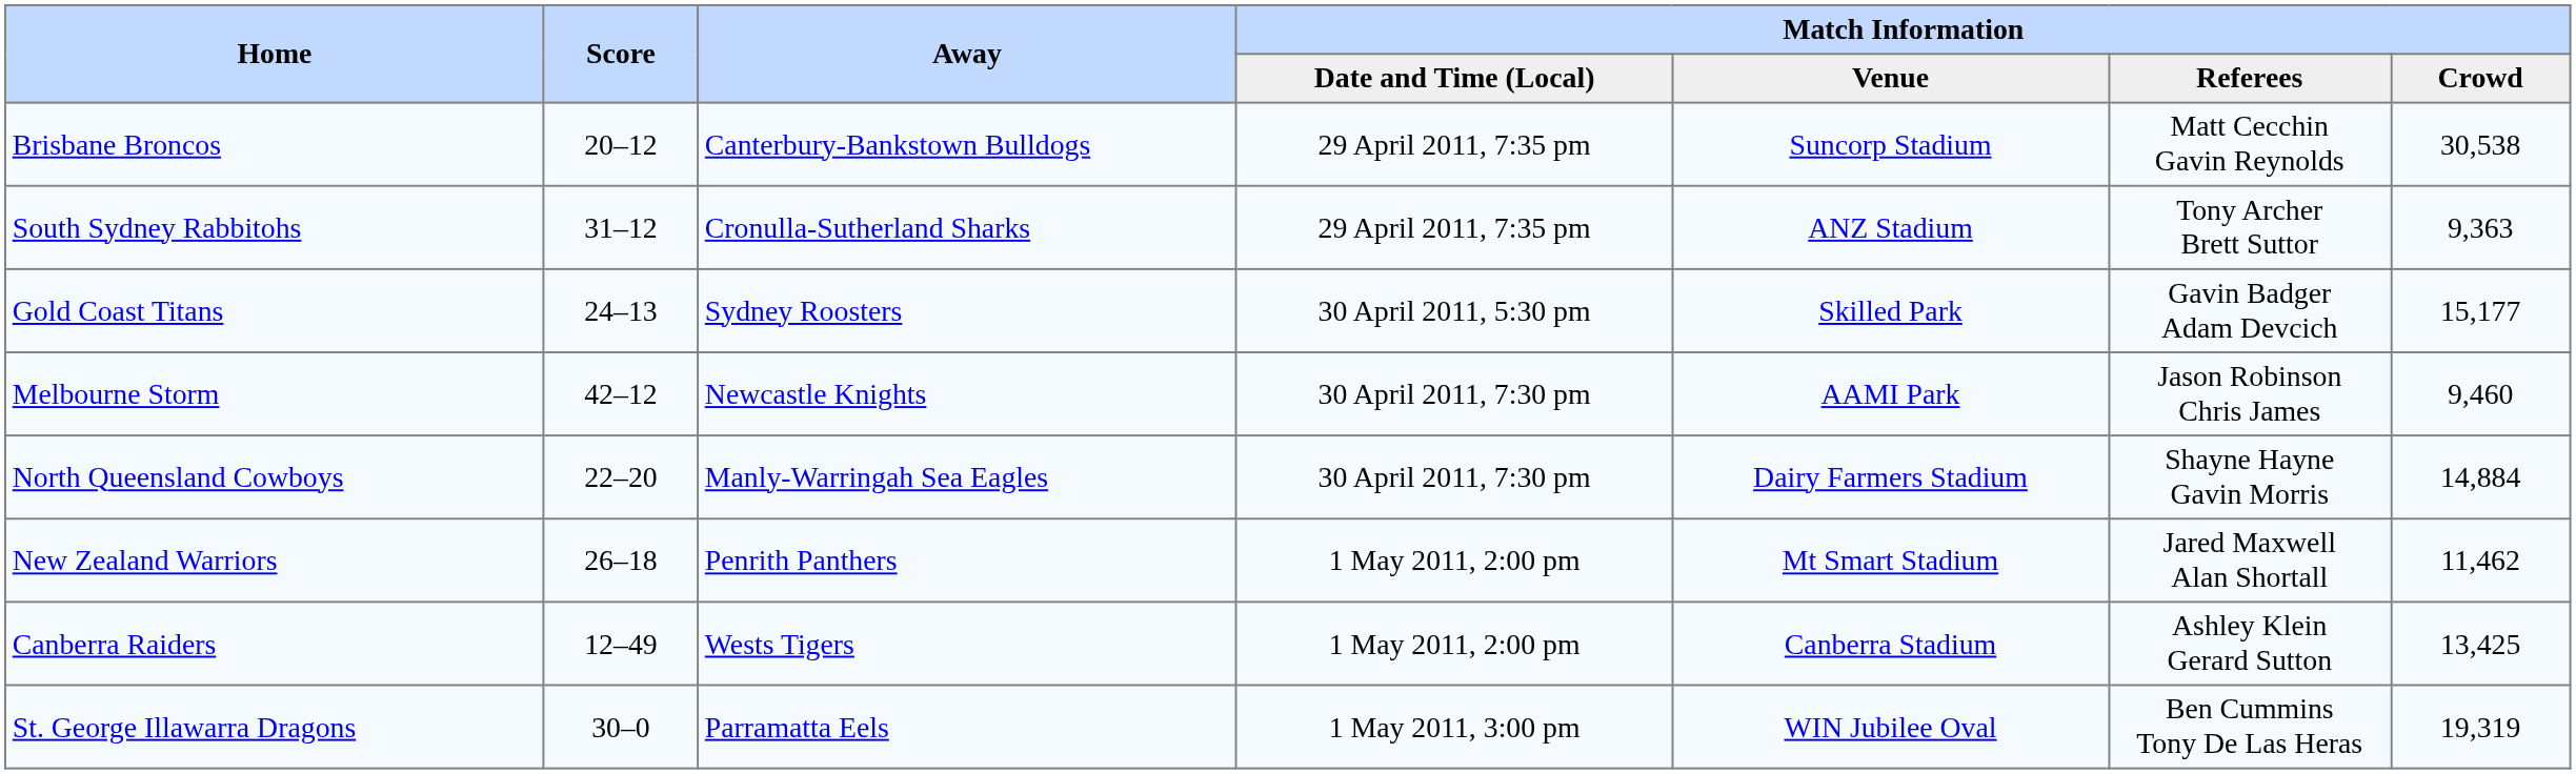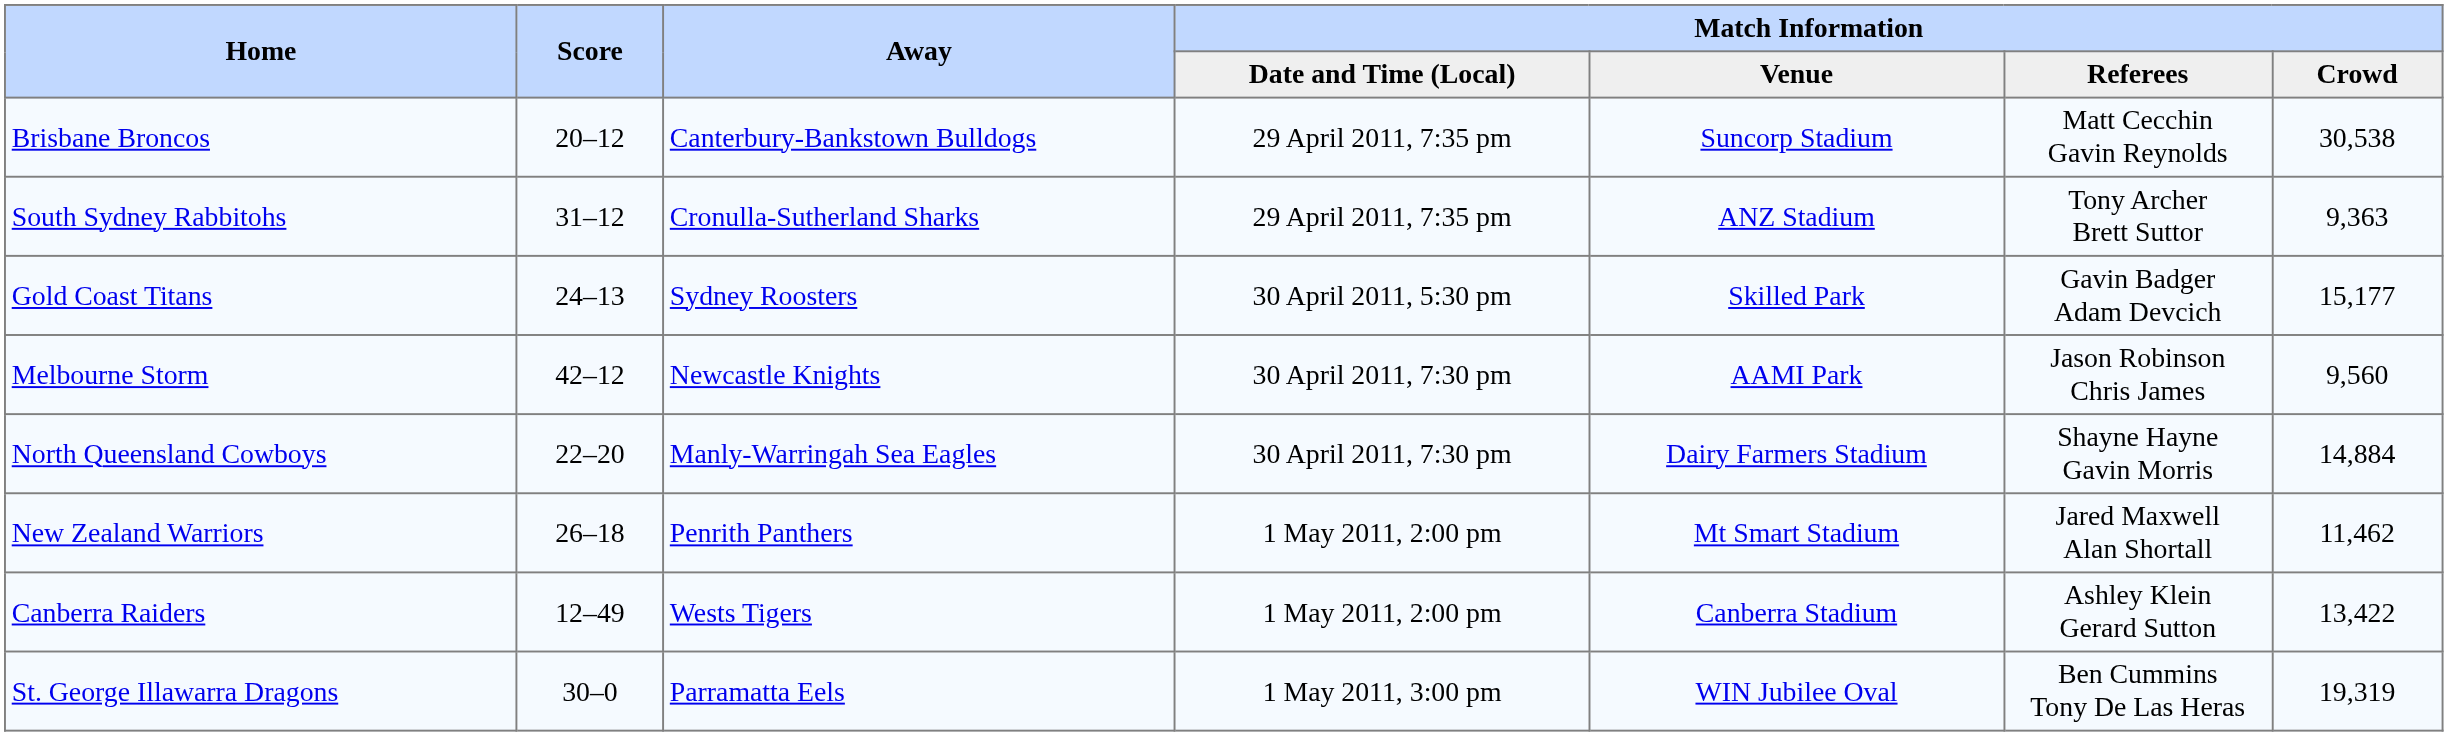 <table border="1" cellpadding="3" cellspacing="0" style="border-collapse:collapse; font-size:90%; width:100%;">
 <tr style="background:#c1d8ff;">
 <th rowspan="2" style="width:21%;">Home</th>
 <th rowspan="2" style="width:6%;">Score</th>
 <th rowspan="2" style="width:21%;">Away</th>
 <th colspan=6>Match Information</th>
 </tr>
 <tr style="background:#efefef;">
 <th width=17%>Date and Time (Local)</th>
 <th width=17%>Venue</th>
 <th width=11%>Referees</th>
 <th width=7%>Crowd</th>
 </tr>
 <tr style="text-align:center; background:#f5faff;">
 <td align=left> <a href='#'>Brisbane Broncos</a></td>
 <td>20–12</td>
 <td align=left> <a href='#'>Canterbury-Bankstown Bulldogs</a></td>
 <td>29 April 2011, 7:35 pm</td>
 <td><a href='#'>Suncorp Stadium</a></td>
 <td>Matt Cecchin<br>Gavin Reynolds</td>
 <td>30,538</td>
 </tr>
 <tr style="text-align:center; background:#f5faff;">
 <td align=left> <a href='#'>South Sydney Rabbitohs</a></td>
 <td>31–12</td>
 <td align=left> <a href='#'>Cronulla-Sutherland Sharks</a></td>
 <td>29 April 2011, 7:35 pm</td>
 <td><a href='#'>ANZ Stadium</a></td>
 <td>Tony Archer<br>Brett Suttor</td>
 <td>9,363</td>
 </tr>
 <tr style="text-align:center; background:#f5faff;">
 <td align=left> <a href='#'>Gold Coast Titans</a></td>
 <td>24–13</td>
 <td align=left> <a href='#'>Sydney Roosters</a></td>
 <td>30 April 2011, 5:30 pm</td>
 <td><a href='#'>Skilled Park</a></td>
 <td>Gavin Badger<br>Adam Devcich</td>
 <td>15,177</td>
 </tr>
 <tr style="text-align:center; background:#f5faff;">
 <td align=left> <a href='#'>Melbourne Storm</a></td>
 <td>42–12</td>
 <td align=left> <a href='#'>Newcastle Knights</a></td>
 <td>30 April 2011, 7:30 pm</td>
 <td><a href='#'>AAMI Park</a></td>
 <td>Jason Robinson<br>Chris James</td>
-<td>9,460</td>
+<td>9,560</td>
 </tr>
 <tr style="text-align:center; background:#f5faff;">
 <td align=left> <a href='#'>North Queensland Cowboys</a></td>
 <td>22–20</td>
 <td align=left> <a href='#'>Manly-Warringah Sea Eagles</a></td>
 <td>30 April 2011, 7:30 pm</td>
 <td><a href='#'>Dairy Farmers Stadium</a></td>
 <td>Shayne Hayne<br>Gavin Morris</td>
 <td>14,884</td>
 </tr>
 <tr style="text-align:center; background:#f5faff;">
 <td align=left> <a href='#'>New Zealand Warriors</a></td>
 <td>26–18</td>
 <td align=left> <a href='#'>Penrith Panthers</a></td>
 <td>1 May 2011, 2:00 pm</td>
 <td><a href='#'>Mt Smart Stadium</a></td>
 <td>Jared Maxwell<br>Alan Shortall</td>
 <td>11,462</td>
 </tr>
 <tr style="text-align:center; background:#f5faff;">
 <td align=left> <a href='#'>Canberra Raiders</a></td>
 <td>12–49</td>
 <td align=left> <a href='#'>Wests Tigers</a></td>
 <td>1 May 2011, 2:00 pm</td>
 <td><a href='#'>Canberra Stadium</a></td>
 <td>Ashley Klein<br>Gerard Sutton</td>
-<td>13,425</td>
+<td>13,422</td>
 </tr>
 <tr style="text-align:center; background:#f5faff;">
 <td align=left> <a href='#'>St. George Illawarra Dragons</a></td>
 <td>30–0</td>
 <td align=left> <a href='#'>Parramatta Eels</a></td>
 <td>1 May 2011, 3:00 pm</td>
 <td><a href='#'>WIN Jubilee Oval</a></td>
 <td>Ben Cummins<br>Tony De Las Heras</td>
 <td>19,319</td>
 </tr>
 </table>
